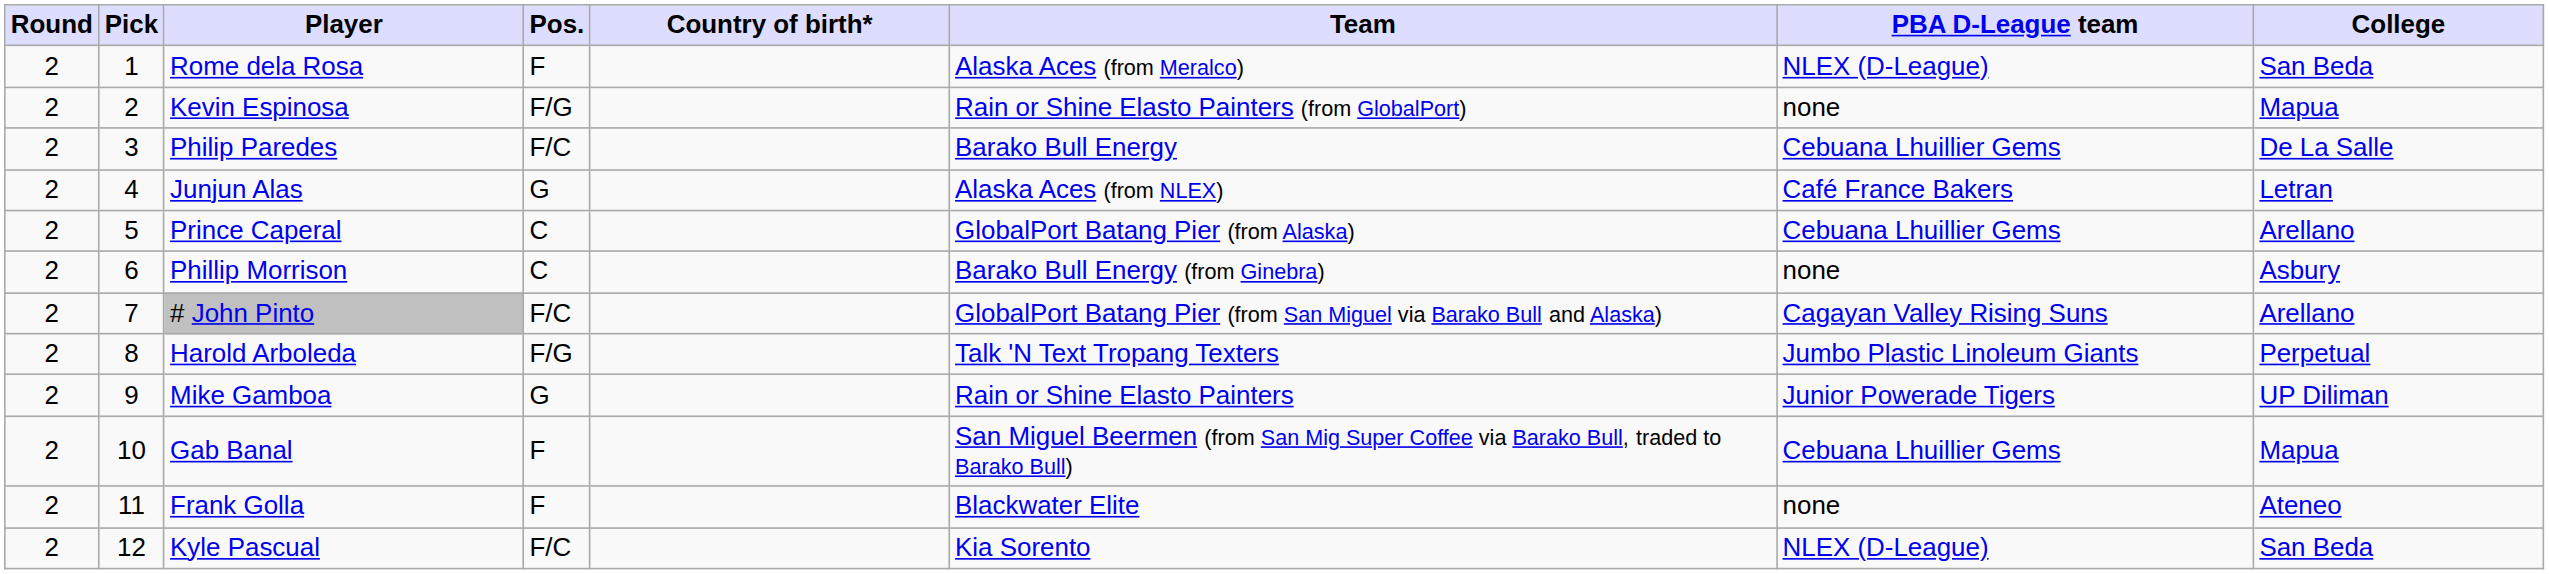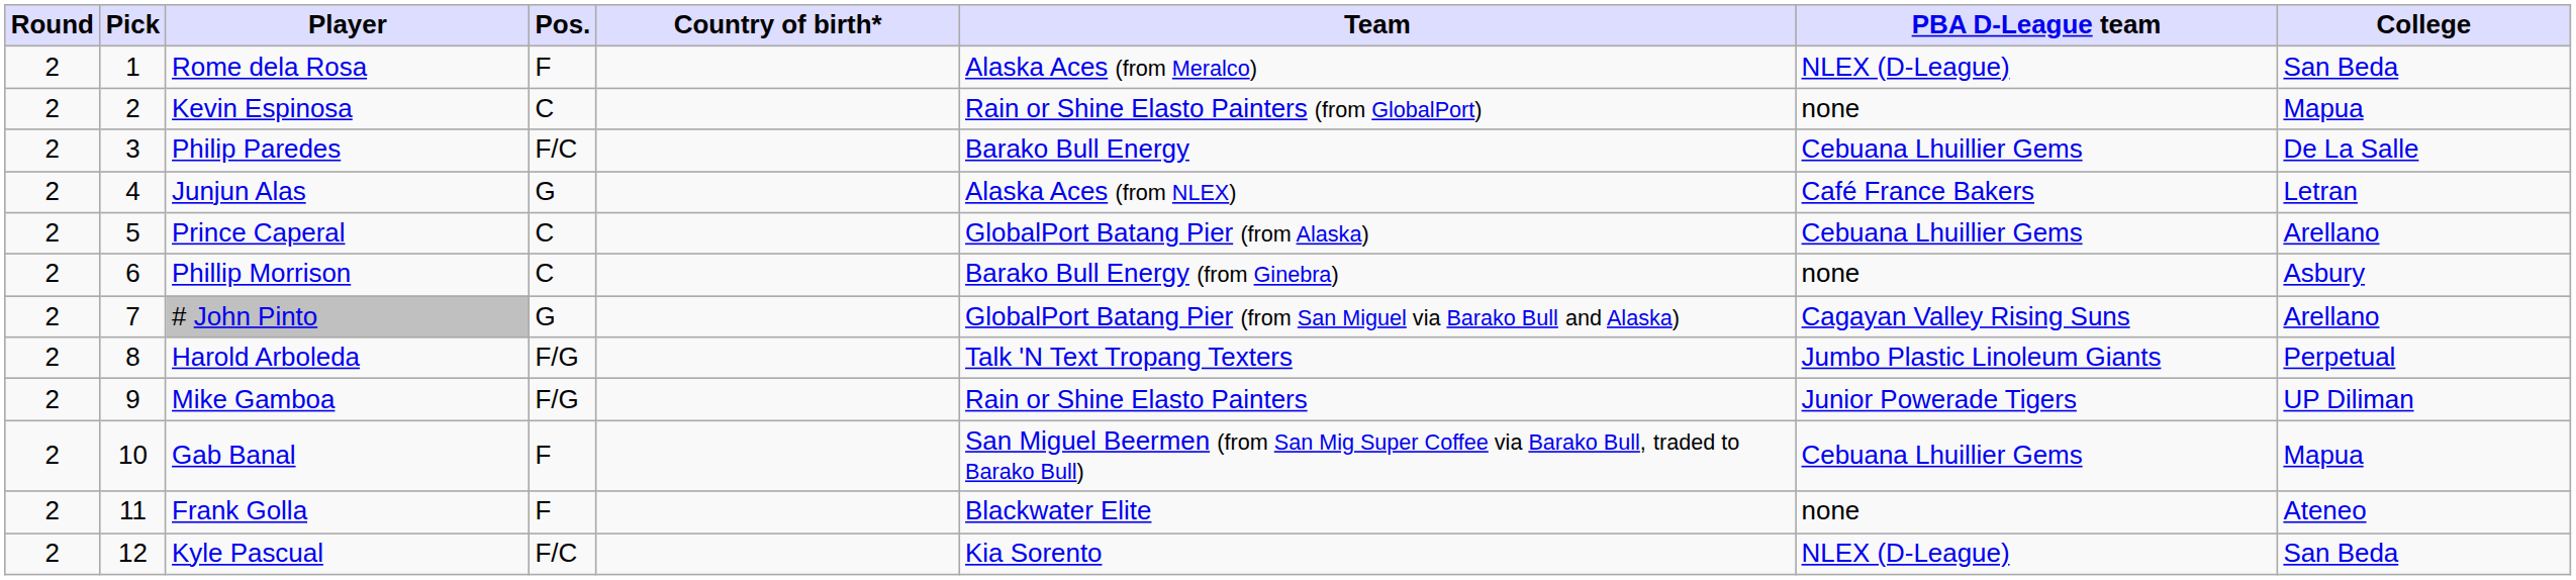 <table class="wikitable sortable sortable">
 <tr>
 <th style="background:#ddf; width:1%;">Round</th>
 <th style="background:#ddf; width:1%;">Pick</th>
 <th style="background:#ddf; width:15%;">Player</th>
 <th style="background:#ddf; width:1%;">Pos.</th>
 <th style="background:#ddf; width:15%;">Country of birth*</th>
 <th style="background:#ddf; width:35%;">Team</th>
 <th style="background:#ddf; width:20%;"><a href='#'>PBA D-League</a> team</th>
 <th style="background:#ddf; width:20%;">College</th>
 </tr>
 <tr>
 <td align=center>2</td>
 <td align=center>1</td>
 <td><a href='#'>Rome dela Rosa</a></td>
 <td>F</td>
 <td></td>
 <td><a href='#'>Alaska Aces</a> <small>(from <a href='#'>Meralco</a>)</small></td>
 <td><a href='#'>NLEX (D-League)</a></td>
 <td><a href='#'>San Beda</a></td>
 </tr>
 <tr>
 <td align=center>2</td>
 <td align=center>2</td>
 <td><a href='#'>Kevin Espinosa</a></td>
-<td>F/G</td>
+<td>C</td>
 <td></td>
 <td><a href='#'>Rain or Shine Elasto Painters</a> <small>(from <a href='#'>GlobalPort</a>)</small></td>
 <td>none</td>
 <td><a href='#'>Mapua</a></td>
 </tr>
 <tr>
 <td align=center>2</td>
 <td align=center>3</td>
 <td><a href='#'>Philip Paredes</a></td>
 <td>F/C</td>
 <td></td>
 <td><a href='#'>Barako Bull Energy</a></td>
 <td><a href='#'>Cebuana Lhuillier Gems</a></td>
 <td><a href='#'>De La Salle</a></td>
 </tr>
 <tr>
 <td align=center>2</td>
 <td align=center>4</td>
 <td><a href='#'>Junjun Alas</a></td>
 <td>G</td>
 <td></td>
 <td><a href='#'>Alaska Aces</a> <small>(from <a href='#'>NLEX</a>)</small></td>
 <td><a href='#'>Café France Bakers</a></td>
 <td><a href='#'>Letran</a></td>
 </tr>
 <tr>
 <td align=center>2</td>
 <td align=center>5</td>
 <td><a href='#'>Prince Caperal</a></td>
 <td>C</td>
 <td></td>
 <td><a href='#'>GlobalPort Batang Pier</a> <small>(from <a href='#'>Alaska</a>)</small></td>
 <td><a href='#'>Cebuana Lhuillier Gems</a></td>
 <td><a href='#'>Arellano</a></td>
 </tr>
 <tr>
 <td align=center>2</td>
 <td align=center>6</td>
 <td><a href='#'>Phillip Morrison</a></td>
 <td>C</td>
 <td></td>
 <td><a href='#'>Barako Bull Energy</a> <small>(from <a href='#'>Ginebra</a>)</small></td>
 <td>none</td>
 <td><a href='#'>Asbury</a></td>
 </tr>
 <tr>
 <td align=center>2</td>
 <td align=center>7</td>
 <td bgcolor=silver># <a href='#'>John Pinto</a></td>
-<td>F/C</td>
+<td>G</td>
 <td></td>
 <td><a href='#'>GlobalPort Batang Pier</a> <small>(from <a href='#'>San Miguel</a> via <a href='#'>Barako Bull</a></small> <small>and <a href='#'>Alaska</a>)</small></td>
 <td><a href='#'>Cagayan Valley Rising Suns</a></td>
 <td><a href='#'>Arellano</a></td>
 </tr>
 <tr>
 <td align=center>2</td>
 <td align=center>8</td>
 <td><a href='#'>Harold Arboleda</a></td>
 <td>F/G</td>
 <td></td>
 <td><a href='#'>Talk 'N Text Tropang Texters</a></td>
 <td><a href='#'>Jumbo Plastic Linoleum Giants</a></td>
 <td><a href='#'>Perpetual</a></td>
 </tr>
 <tr>
 <td align=center>2</td>
 <td align=center>9</td>
 <td><a href='#'>Mike Gamboa</a></td>
-<td>G</td>
+<td>F/G</td>
 <td></td>
 <td><a href='#'>Rain or Shine Elasto Painters</a></td>
 <td><a href='#'>Junior Powerade Tigers</a></td>
 <td><a href='#'>UP Diliman</a></td>
 </tr>
 <tr>
 <td align=center>2</td>
 <td align=center>10</td>
 <td><a href='#'>Gab Banal</a></td>
 <td>F</td>
 <td></td>
 <td><a href='#'>San Miguel Beermen</a> <small>(from <a href='#'>San Mig Super Coffee</a> via <a href='#'>Barako Bull</a>,</small> <small>traded to <a href='#'>Barako Bull</a>)</small></td>
 <td><a href='#'>Cebuana Lhuillier Gems</a></td>
 <td><a href='#'>Mapua</a></td>
 </tr>
 <tr>
 <td align=center>2</td>
 <td align=center>11</td>
 <td><a href='#'>Frank Golla</a></td>
 <td>F</td>
 <td></td>
 <td><a href='#'>Blackwater Elite</a></td>
 <td>none</td>
 <td><a href='#'>Ateneo</a></td>
 </tr>
 <tr>
 <td align=center>2</td>
 <td align=center>12</td>
 <td><a href='#'>Kyle Pascual</a></td>
 <td>F/C</td>
 <td></td>
 <td><a href='#'>Kia Sorento</a></td>
 <td><a href='#'>NLEX (D-League)</a></td>
 <td><a href='#'>San Beda</a></td>
 </tr>
 </table>
